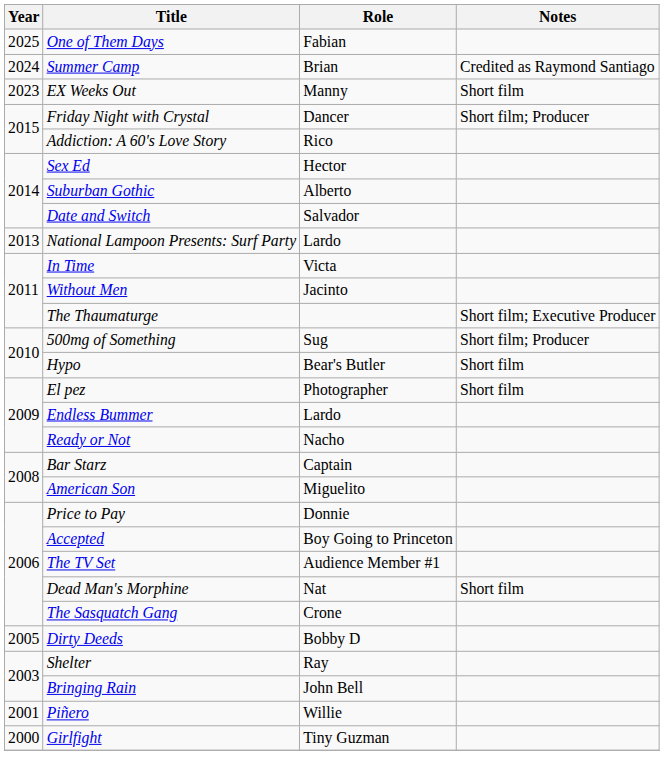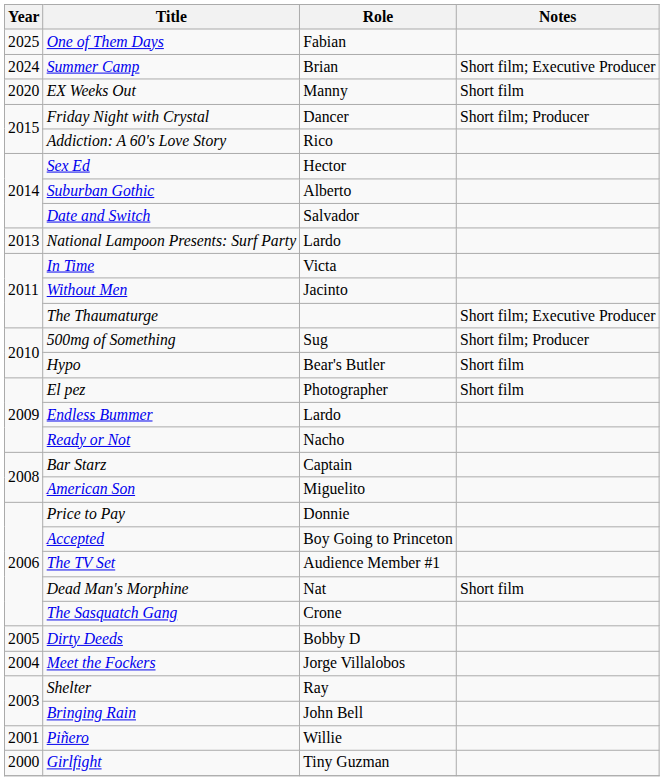 <table class="wikitable sortable">
 <tr>
 <th>Year</th>
 <th>Title</th>
 <th>Role</th>
 <th>Notes</th>
 </tr>
 <tr>
 <td>2025</td>
 <td><em><a href='#'>One of Them Days</a></em></td>
 <td>Fabian</td>
 <td></td>
 </tr>
 <tr>
 <td>2024</td>
 <td><em><a href='#'>Summer Camp</a></em></td>
 <td>Brian</td>
-<td>Credited as Raymond Santiago</td>
+<td>Short film; Executive Producer</td>
 </tr>
 <tr>
-<td>2023</td>
+<td>2020</td>
 <td><em>EX Weeks Out</em></td>
 <td>Manny</td>
 <td>Short film</td>
 </tr>
 <tr>
 <td rowspan="2">2015</td>
 <td><em>Friday Night with Crystal</em></td>
 <td>Dancer</td>
 <td>Short film; Producer</td>
 </tr>
 <tr>
 <td><em>Addiction: A 60's Love Story</em></td>
 <td>Rico</td>
 <td></td>
 </tr>
 <tr>
 <td rowspan="3">2014</td>
 <td><em><a href='#'>Sex Ed</a></em></td>
 <td>Hector</td>
 <td></td>
 </tr>
 <tr>
 <td><em><a href='#'>Suburban Gothic</a></em></td>
 <td>Alberto</td>
 <td></td>
 </tr>
 <tr>
 <td><em><a href='#'>Date and Switch</a></em></td>
 <td>Salvador</td>
 <td></td>
 </tr>
 <tr>
 <td>2013</td>
 <td><em>National Lampoon Presents: Surf Party</em></td>
 <td>Lardo</td>
 <td></td>
 </tr>
 <tr>
 <td rowspan="3">2011</td>
 <td><em><a href='#'>In Time</a></em></td>
 <td>Victa</td>
 <td></td>
 </tr>
 <tr>
 <td><em><a href='#'>Without Men</a></em></td>
 <td>Jacinto</td>
 <td></td>
 </tr>
 <tr>
 <td><em>The Thaumaturge</em></td>
 <td></td>
 <td>Short film; Executive Producer</td>
 </tr>
 <tr>
 <td rowspan="2">2010</td>
 <td><em>500mg of Something</em></td>
 <td>Sug</td>
 <td>Short film; Producer</td>
 </tr>
 <tr>
 <td><em>Hypo</em></td>
 <td>Bear's Butler</td>
 <td>Short film</td>
 </tr>
 <tr>
 <td rowspan="3">2009</td>
 <td><em>El pez</em></td>
 <td>Photographer</td>
 <td>Short film</td>
 </tr>
 <tr>
 <td><em><a href='#'>Endless Bummer</a></em></td>
 <td>Lardo</td>
 <td></td>
 </tr>
 <tr>
 <td><em><a href='#'>Ready or Not</a></em></td>
 <td>Nacho</td>
 <td></td>
 </tr>
 <tr>
 <td rowspan="2">2008</td>
 <td><em>Bar Starz</em></td>
 <td>Captain</td>
 <td></td>
 </tr>
 <tr>
 <td><em><a href='#'>American Son</a></em></td>
 <td>Miguelito</td>
 <td></td>
 </tr>
 <tr>
 <td rowspan="5">2006</td>
 <td><em>Price to Pay</em></td>
 <td>Donnie</td>
 <td></td>
 </tr>
 <tr>
 <td><em><a href='#'>Accepted</a></em></td>
 <td>Boy Going to Princeton</td>
 <td></td>
 </tr>
 <tr>
 <td><em><a href='#'>The TV Set</a></em></td>
 <td>Audience Member #1</td>
 <td></td>
 </tr>
 <tr>
 <td><em>Dead Man's Morphine</em></td>
 <td>Nat</td>
 <td>Short film</td>
 </tr>
 <tr>
 <td><em><a href='#'>The Sasquatch Gang</a></em></td>
 <td>Crone</td>
 <td></td>
 </tr>
 <tr>
 <td>2005</td>
 <td><em><a href='#'>Dirty Deeds</a></em></td>
 <td>Bobby D</td>
 <td></td>
 </tr>
 <tr>
+<td>2004</td>
+<td><em><a href='#'>Meet the Fockers</a></em></td>
+<td>Jorge Villalobos</td>
+<td></td>
+</tr>
+<tr>
 <td rowspan="2">2003</td>
 <td><em>Shelter</em></td>
 <td>Ray</td>
 <td></td>
 </tr>
 <tr>
 <td><em><a href='#'>Bringing Rain</a></em></td>
 <td>John Bell</td>
 <td></td>
 </tr>
 <tr>
 <td>2001</td>
 <td><em><a href='#'>Piñero</a></em></td>
 <td>Willie</td>
 <td></td>
 </tr>
 <tr>
 <td>2000</td>
 <td><em><a href='#'>Girlfight</a></em></td>
 <td>Tiny Guzman</td>
 <td></td>
 </tr>
 <tr>
 </tr>
 </table>
